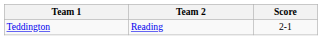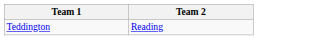 <table class="wikitable" style="font-size: 100%">
 <tr>
 <th width=200>Team 1</th>
 <th width=200>Team 2</th>
-<th width=100>Score</th>
 </tr>
 <tr>
 <td><a href='#'>Teddington</a></td>
 <td><a href='#'>Reading</a></td>
-<td align=center>2-1</td>
 </tr>
 </table>
